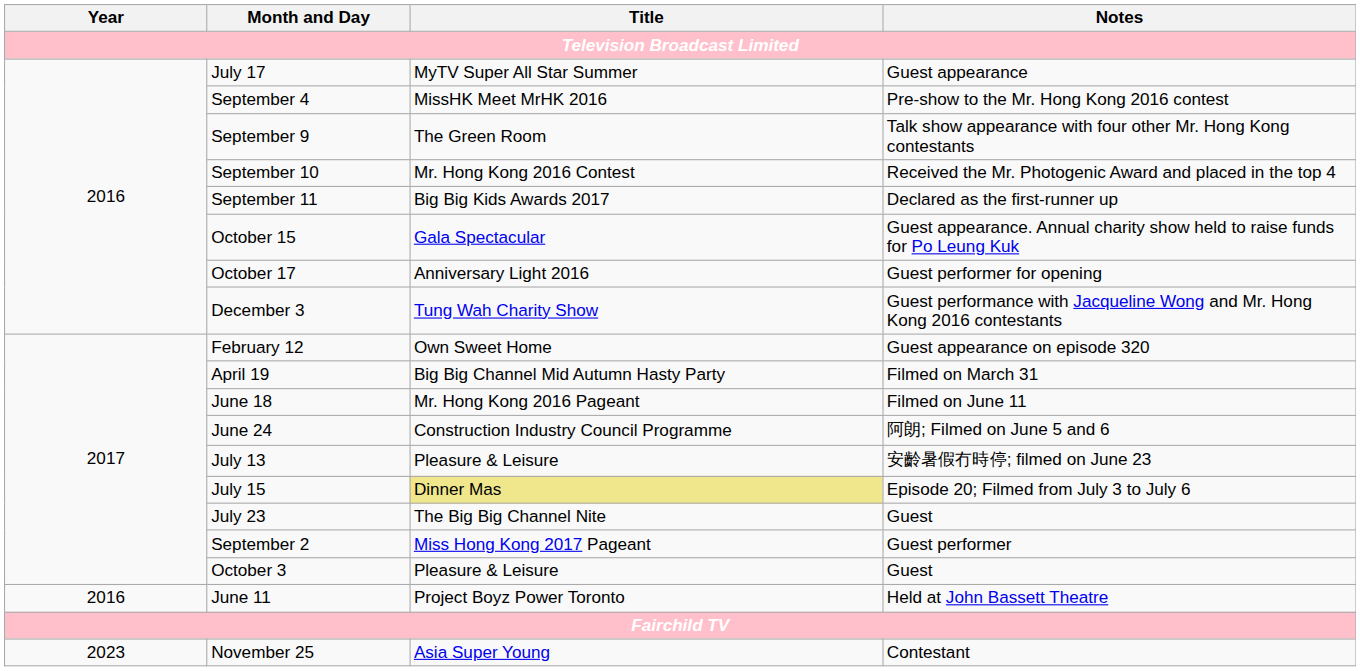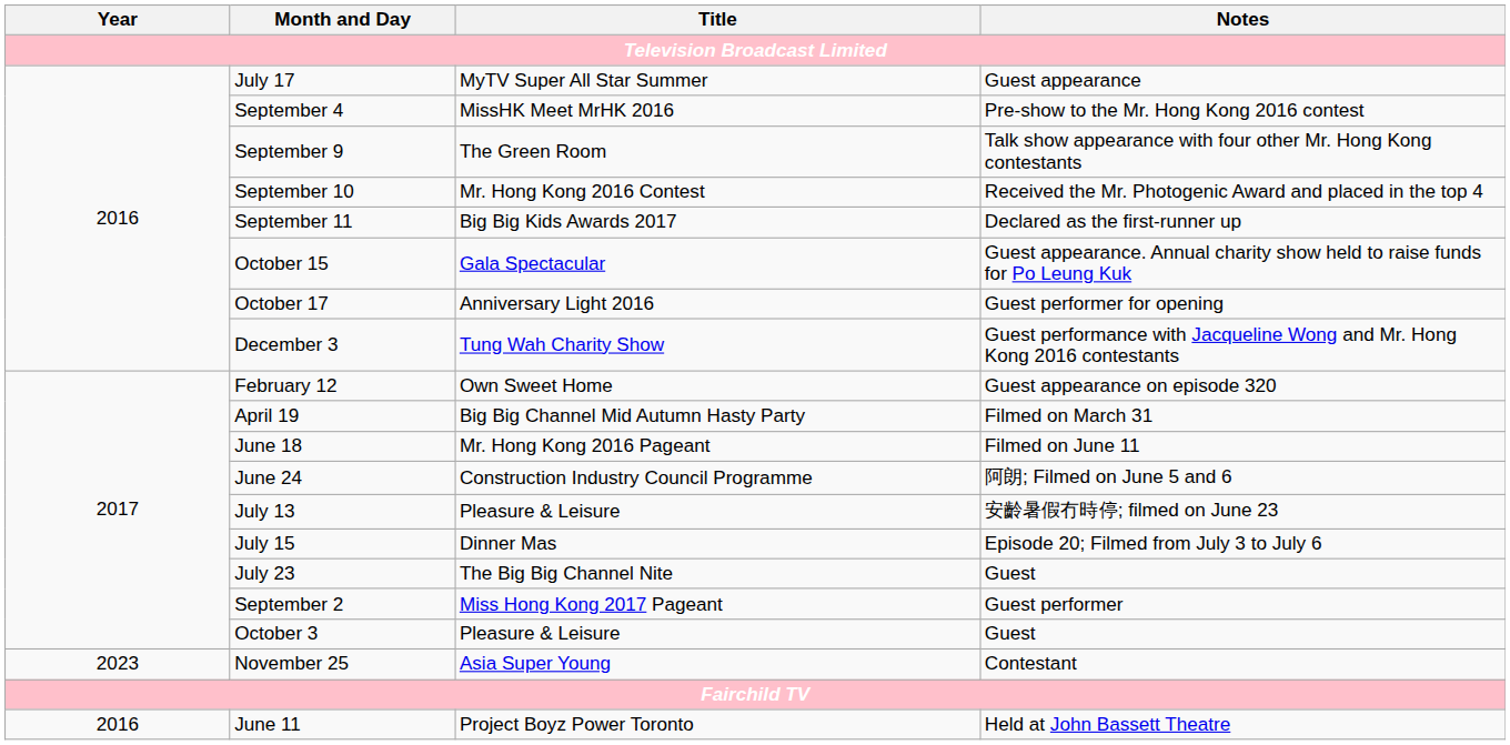 <table class="wikitable" width="100%">
 <tr>
 <th style="width:15%">Year</th>
 <th style="width:15%">Month and Day</th>
 <th style="width:35%">Title</th>
 <th style="width:50%">Notes</th>
 </tr>
 <tr>
 <td style="text-align:center; background:pink; color:white;" colspan="4"><strong><em>Television Broadcast Limited</em></strong></td>
 </tr>
 <tr>
 <td rowspan="8" style="text-align:center;">2016</td>
 <td>July 17</td>
 <td>MyTV Super All Star Summer</td>
 <td>Guest appearance</td>
 </tr>
 <tr>
 <td>September 4</td>
 <td>MissHK Meet MrHK 2016</td>
 <td>Pre-show to the Mr. Hong Kong 2016 contest</td>
 </tr>
 <tr>
 <td>September 9</td>
 <td>The Green Room</td>
 <td>Talk show appearance with four other Mr. Hong Kong contestants</td>
 </tr>
 <tr>
 <td>September 10</td>
 <td>Mr. Hong Kong 2016 Contest</td>
 <td>Received the Mr. Photogenic Award and placed in the top 4</td>
 </tr>
 <tr>
 <td>September 11</td>
 <td>Big Big Kids Awards 2017</td>
 <td>Declared as the first-runner up</td>
 </tr>
 <tr>
 <td>October 15</td>
 <td><a href='#'>Gala Spectacular</a></td>
 <td>Guest appearance.  Annual charity show held to raise funds for <a href='#'>Po Leung Kuk</a></td>
 </tr>
 <tr>
 <td>October 17</td>
 <td>Anniversary Light 2016</td>
 <td>Guest performer for opening</td>
 </tr>
 <tr>
 <td>December 3</td>
 <td><a href='#'>Tung Wah Charity Show</a></td>
 <td>Guest performance with <a href='#'>Jacqueline Wong</a> and Mr. Hong Kong 2016 contestants</td>
 </tr>
 <tr>
 <td rowspan="9" style="text-align:center;">2017</td>
 <td>February 12</td>
 <td>Own Sweet Home</td>
 <td>Guest appearance on episode 320</td>
 </tr>
 <tr>
 <td>April 19</td>
 <td>Big Big Channel Mid Autumn Hasty Party</td>
 <td>Filmed on March 31</td>
 </tr>
 <tr>
 <td>June 18</td>
 <td>Mr. Hong Kong 2016 Pageant</td>
 <td>Filmed on June 11</td>
 </tr>
 <tr>
 <td>June 24</td>
 <td>Construction Industry Council Programme</td>
 <td>阿朗; Filmed on June 5 and 6</td>
 </tr>
 <tr>
 <td>July 13</td>
 <td>Pleasure & Leisure</td>
 <td>安齡暑假冇時停; filmed on June 23</td>
 </tr>
 <tr>
 <td>July 15</td>
-<td style="background: khaki;">Dinner Mas</td>
+<td>Dinner Mas</td>
 <td>Episode 20; Filmed from July 3 to July 6</td>
 </tr>
 <tr>
 <td>July 23</td>
 <td>The Big Big Channel Nite</td>
 <td>Guest</td>
 </tr>
 <tr>
 <td>September 2</td>
 <td><a href='#'>Miss Hong Kong 2017</a> Pageant</td>
 <td>Guest performer</td>
 </tr>
 <tr>
 <td>October 3</td>
 <td>Pleasure & Leisure</td>
 <td>Guest</td>
 </tr>
 <tr>
+<td rowspan="1" style="text-align:center;">2023</td>
+<td>November 25</td>
+<td><a href='#'>Asia Super Young</a></td>
+<td>Contestant</td>
+</tr>
+<tr>
+<td style="text-align:center; background:pink; color:white;" colspan="4"><strong><em>Fairchild TV</em></strong></td>
+</tr>
+<tr>
 <td style="text-align:center;">2016</td>
 <td>June 11</td>
 <td>Project Boyz Power Toronto</td>
 <td>Held at <a href='#'>John Bassett Theatre</a></td>
 </tr>
-<tr>
-<td style="text-align:center; background:pink; color:white;" colspan="4"><strong><em>Fairchild TV</em></strong></td>
-</tr>
-<tr>
-<td rowspan="1" style="text-align:center;">2023</td>
-<td>November 25</td>
-<td><a href='#'>Asia Super Young</a></td>
-<td>Contestant</td>
-</tr>
 </table>
